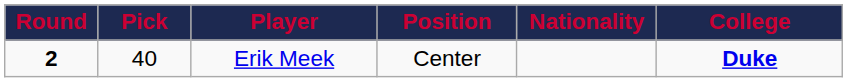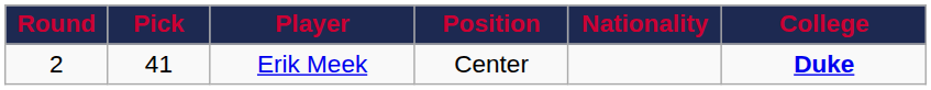 <table class="wikitable sortable sortable">
 <tr>
 <th style="background:#1D2951; color:#C03" width="10%">Round</th>
 <th style="background:#1D2951; color:#C03" width="10%">Pick</th>
 <th style="background:#1D2951; color:#C03" width="20%">Player</th>
 <th style="background:#1D2951; color:#C03" width="15%">Position</th>
 <th style="background:#1D2951; color:#C03" width="15%">Nationality</th>
 <th style="background:#1D2951; color:#C03" width="20%">College</th>
 </tr>
 <tr style="text-align: center">
-<td><strong>2</strong></td>
-<td>40</td>
+<td>2</td>
+<td>41</td>
 <td><a href='#'>Erik Meek</a></td>
 <td>Center</td>
 <td></td>
 <td><strong><a href='#'>Duke</a></strong></td>
 </tr>
 </table>
